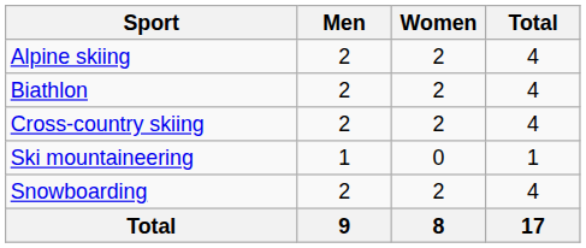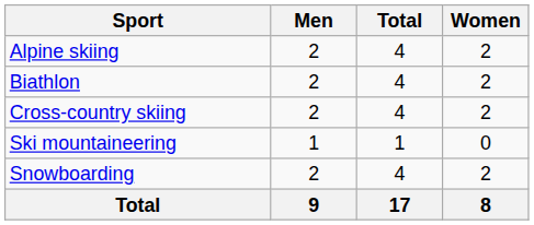 <table class="wikitable" style="text-align:center; font-size: 95%">
 <tr>
 <th width=200>Sport</th>
 <th width=60>Men</th>
+<th width=60>Total</th>
 <th width=60>Women</th>
-<th width=60>Total</th>
 </tr>
 <tr>
 <td align=left><a href='#'>Alpine skiing</a></td>
 <td>2</td>
+<td>4</td>
 <td>2</td>
-<td>4</td>
 </tr>
 <tr>
 <td align=left><a href='#'>Biathlon</a></td>
 <td>2</td>
+<td>4</td>
 <td>2</td>
-<td>4</td>
 </tr>
 <tr>
 <td align=left><a href='#'>Cross-country skiing</a></td>
 <td>2</td>
+<td>4</td>
 <td>2</td>
-<td>4</td>
 </tr>
 <tr>
 <td align=left><a href='#'>Ski mountaineering</a></td>
 <td>1</td>
+<td>1</td>
 <td>0</td>
-<td>1</td>
 </tr>
 <tr>
 <td align=left><a href='#'>Snowboarding</a></td>
 <td>2</td>
+<td>4</td>
 <td>2</td>
-<td>4</td>
 </tr>
 <tr>
 <th>Total</th>
 <th>9</th>
+<th>17</th>
 <th>8</th>
-<th>17</th>
 </tr>
 </table>
